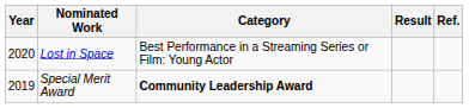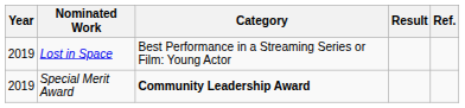 <table class="wikitable">
 <tr>
 <th>Year</th>
 <th>Nominated Work</th>
 <th>Category</th>
 <th>Result</th>
 <th>Ref.</th>
 </tr>
 <tr>
-<td>2020</td>
+<td>2019</td>
 <td><em><a href='#'>Lost in Space</a></em></td>
 <td>Best Performance in a Streaming Series or Film: Young Actor</td>
 <td></td>
 <td></td>
 </tr>
 <tr>
 <td>2019</td>
 <td><em>Special Merit Award</em></td>
 <td><strong>Community Leadership Award</strong></td>
 <td></td>
 <td></td>
 </tr>
 </table>
